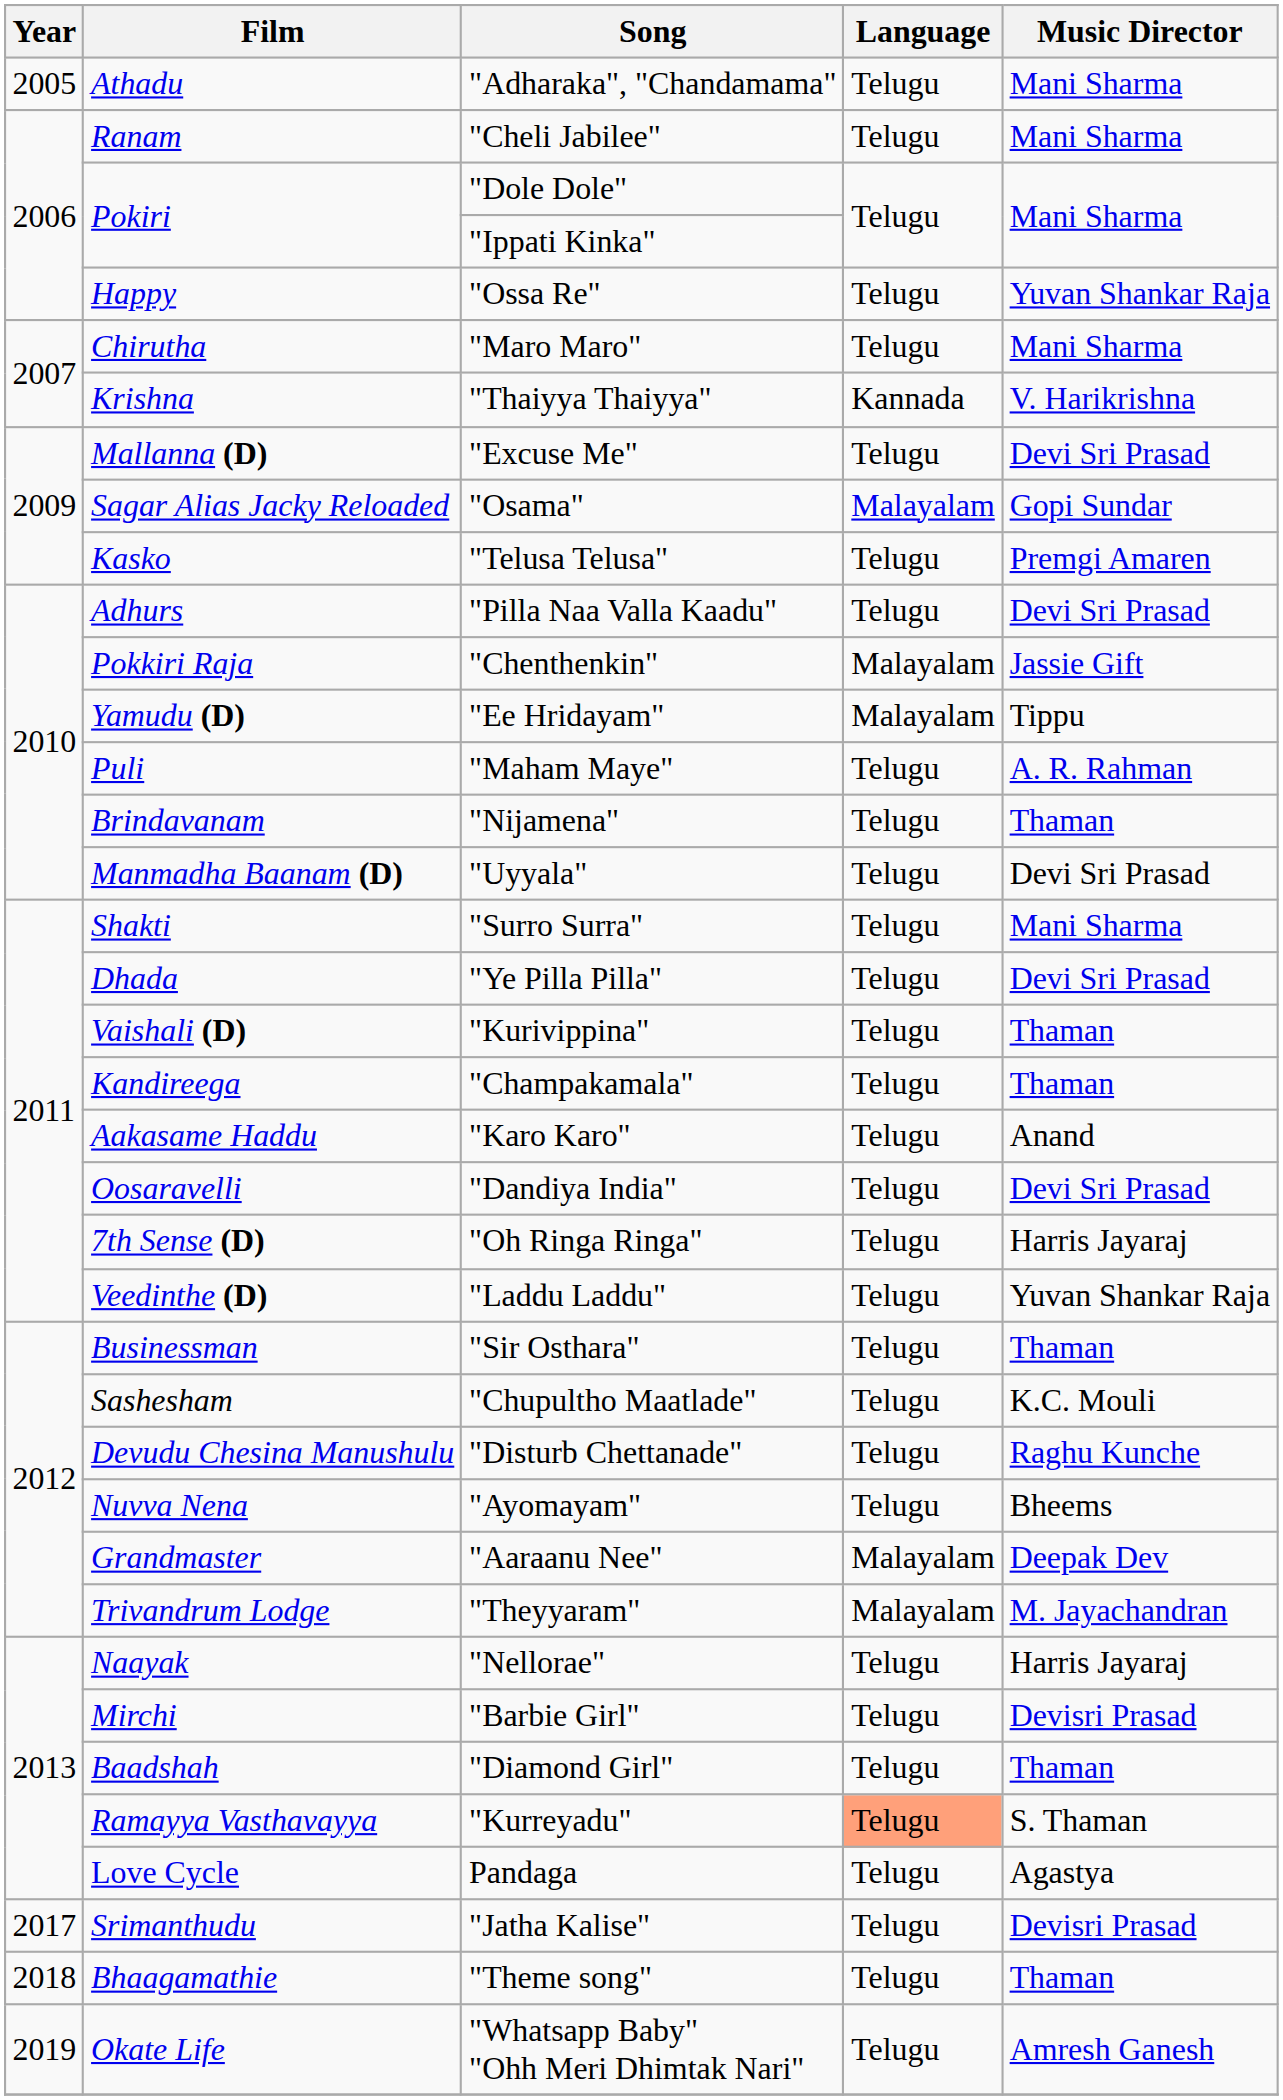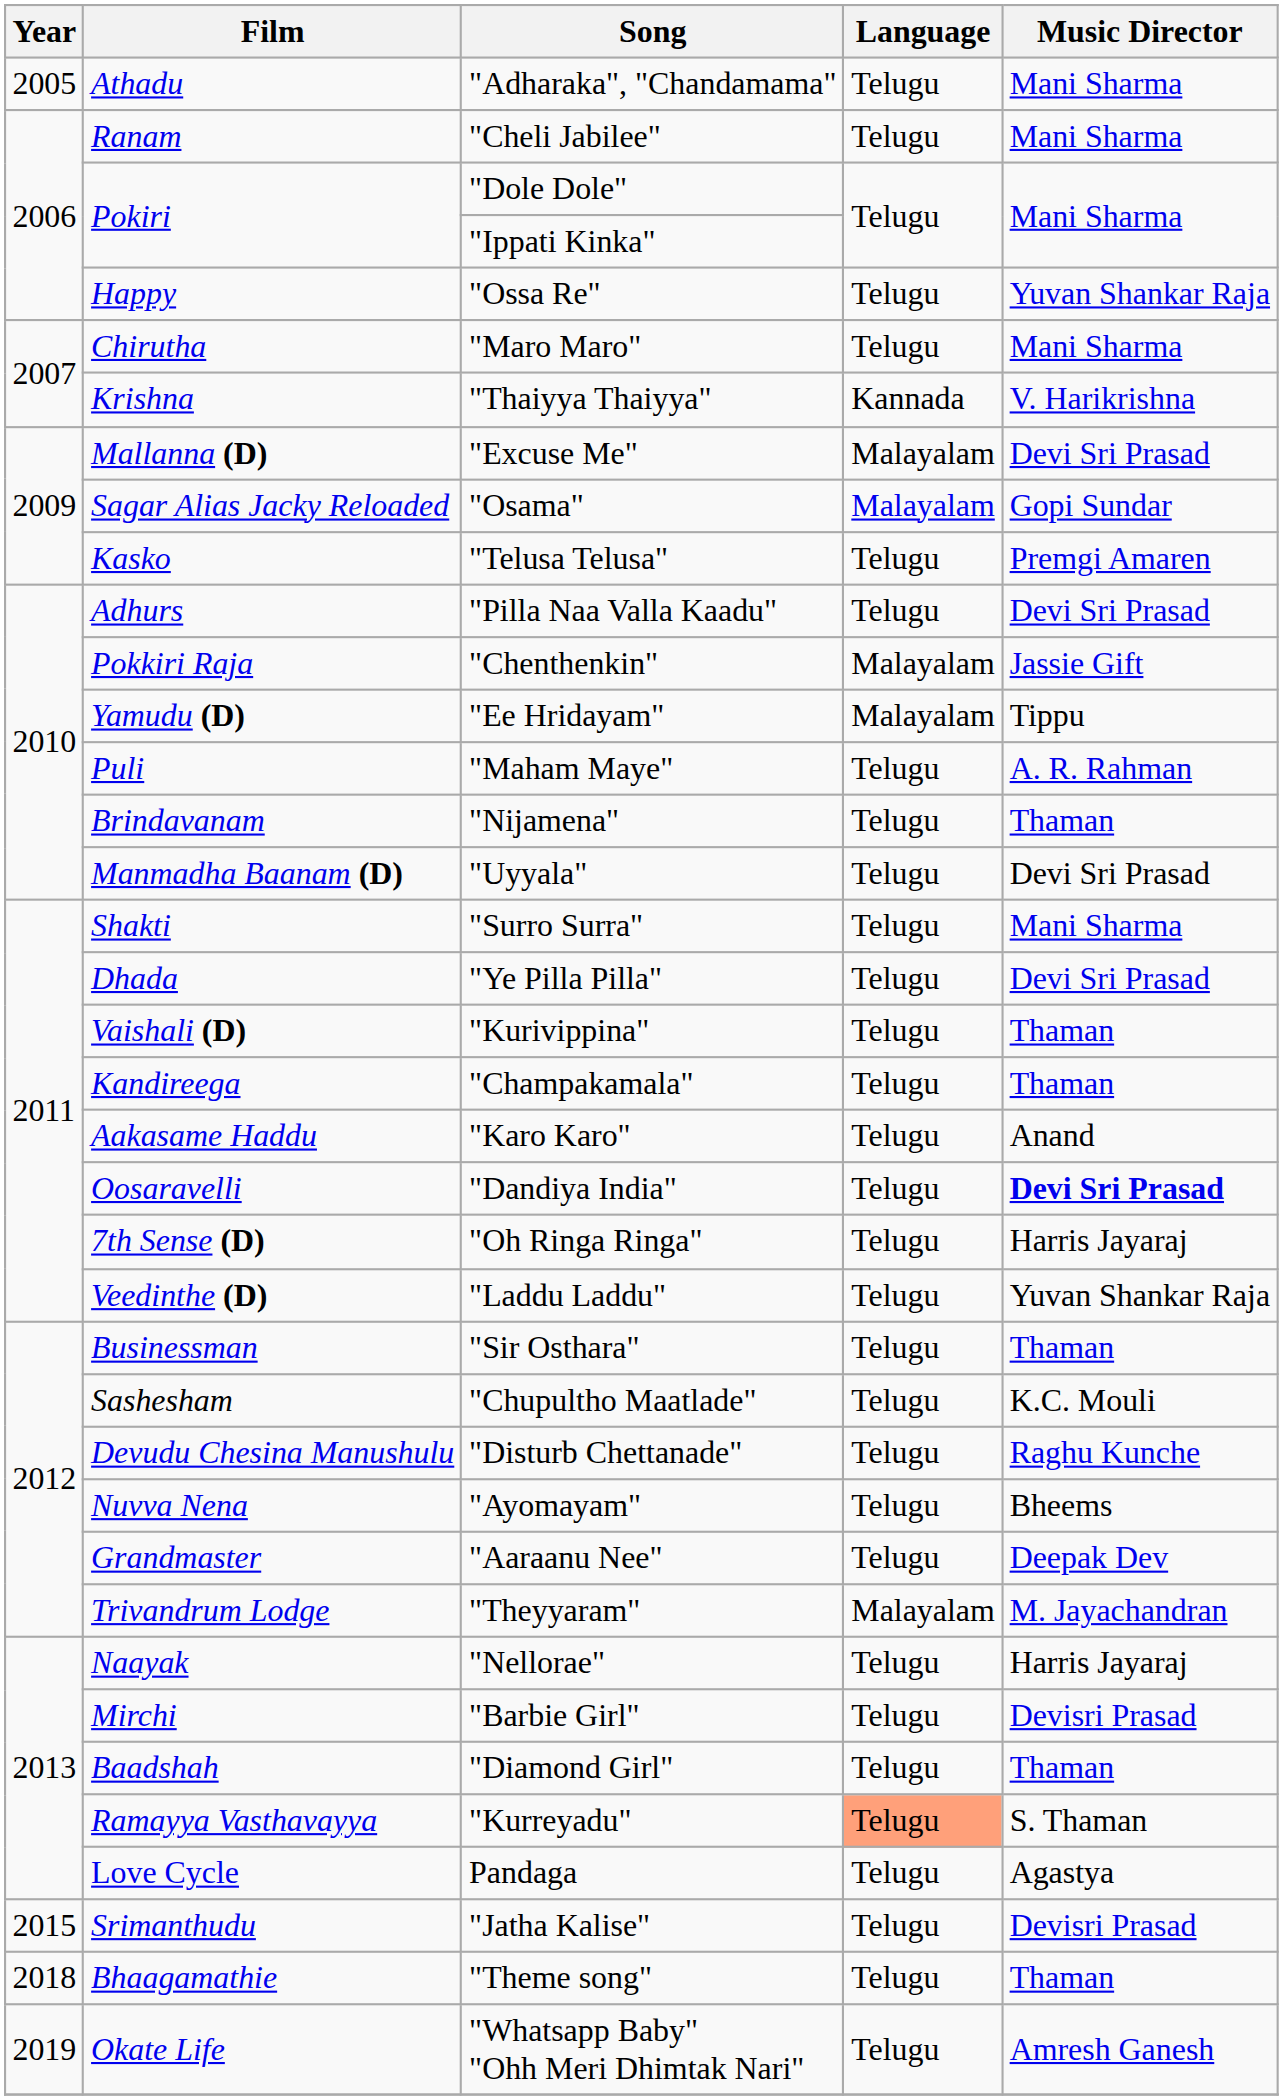 <table class="wikitable sortable" style="font-size: 95%;">
 <tr>
 <th>Year</th>
 <th>Film</th>
 <th>Song</th>
 <th>Language</th>
 <th>Music Director</th>
 </tr>
 <tr>
 <td rowspan="1">2005</td>
 <td><em><a href='#'>Athadu</a> </em></td>
 <td>"Adharaka", "Chandamama"</td>
 <td>Telugu</td>
 <td><a href='#'>Mani Sharma</a></td>
 </tr>
 <tr>
 <td rowspan="4">2006</td>
 <td><a href='#'><em>Ranam</em></a></td>
 <td>"Cheli Jabilee"</td>
 <td>Telugu</td>
 <td><a href='#'>Mani Sharma</a></td>
 </tr>
 <tr>
 <td rowspan="2"><a href='#'><em>Pokiri</em></a></td>
 <td>"Dole Dole"</td>
 <td rowspan="2">Telugu</td>
 <td rowspan="2"><a href='#'>Mani Sharma</a></td>
 </tr>
 <tr>
 <td>"Ippati Kinka"</td>
 </tr>
 <tr>
 <td><a href='#'><em>Happy</em></a></td>
 <td>"Ossa Re"</td>
 <td>Telugu</td>
 <td><a href='#'>Yuvan Shankar Raja</a></td>
 </tr>
 <tr>
 <td rowspan="2">2007</td>
 <td><em><a href='#'>Chirutha</a></em></td>
 <td>"Maro Maro"</td>
 <td>Telugu</td>
 <td><a href='#'>Mani Sharma</a></td>
 </tr>
 <tr>
 <td><em><a href='#'>Krishna</a> </em></td>
 <td>"Thaiyya Thaiyya"</td>
 <td>Kannada</td>
 <td><a href='#'>V. Harikrishna</a></td>
 </tr>
 <tr>
 <td rowspan="3">2009</td>
 <td><a href='#'><em>Mallanna</em></a> <strong>(D)</strong></td>
 <td>"Excuse Me"</td>
-<td>Telugu</td>
+<td>Malayalam</td>
 <td><a href='#'>Devi Sri Prasad</a></td>
 </tr>
 <tr>
 <td><em><a href='#'>Sagar Alias Jacky Reloaded</a></em></td>
 <td>"Osama"</td>
 <td><a href='#'>Malayalam</a></td>
 <td><a href='#'>Gopi Sundar</a></td>
 </tr>
 <tr>
 <td><em><a href='#'>Kasko</a></em></td>
 <td>"Telusa Telusa"</td>
 <td>Telugu</td>
 <td><a href='#'>Premgi Amaren</a></td>
 </tr>
 <tr>
 <td rowspan="6">2010</td>
 <td><em><a href='#'>Adhurs</a> </em></td>
 <td>"Pilla Naa Valla Kaadu"</td>
 <td>Telugu</td>
 <td><a href='#'>Devi Sri Prasad</a></td>
 </tr>
 <tr>
 <td><a href='#'><em>Pokkiri Raja</em></a></td>
 <td>"Chenthenkin"</td>
 <td>Malayalam</td>
 <td><a href='#'>Jassie Gift</a></td>
 </tr>
 <tr>
 <td><em><a href='#'>Yamudu</a></em> <strong>(D)</strong></td>
 <td>"Ee Hridayam"</td>
 <td>Malayalam</td>
 <td>Tippu</td>
 </tr>
 <tr>
 <td><a href='#'><em>Puli</em></a></td>
 <td>"Maham Maye"</td>
 <td>Telugu</td>
 <td><a href='#'>A. R. Rahman</a></td>
 </tr>
 <tr>
 <td><a href='#'><em>Brindavanam</em></a></td>
 <td>"Nijamena"</td>
 <td>Telugu</td>
 <td><a href='#'>Thaman</a></td>
 </tr>
 <tr>
 <td><em><a href='#'>Manmadha Baanam</a></em> <strong>(D)</strong></td>
 <td>"Uyyala"</td>
 <td>Telugu</td>
 <td>Devi Sri Prasad</td>
 </tr>
 <tr>
 <td rowspan="8">2011</td>
 <td><a href='#'><em>Shakti</em></a></td>
 <td>"Surro Surra"</td>
 <td>Telugu</td>
 <td><a href='#'>Mani Sharma</a></td>
 </tr>
 <tr>
 <td><em><a href='#'>Dhada</a></em></td>
 <td>"Ye Pilla Pilla"</td>
 <td>Telugu</td>
 <td><a href='#'>Devi Sri Prasad</a></td>
 </tr>
 <tr>
 <td><a href='#'><em>Vaishali</em></a> <strong>(D)</strong></td>
 <td>"Kurivippina"</td>
 <td>Telugu</td>
 <td><a href='#'>Thaman</a></td>
 </tr>
 <tr>
 <td><em><a href='#'>Kandireega</a></em></td>
 <td>"Champakamala"</td>
 <td>Telugu</td>
 <td><a href='#'>Thaman</a></td>
 </tr>
 <tr>
 <td><em><a href='#'>Aakasame Haddu</a></em></td>
 <td>"Karo Karo"</td>
 <td>Telugu</td>
 <td>Anand</td>
 </tr>
 <tr>
 <td><em><a href='#'>Oosaravelli</a></em></td>
 <td>"Dandiya India"</td>
 <td>Telugu</td>
-<td><a href='#'>Devi Sri Prasad</a></td>
+<td><strong><a href='#'>Devi Sri Prasad</a></strong></td>
 </tr>
 <tr>
 <td><em><a href='#'>7th Sense</a></em> <strong>(D)</strong></td>
 <td>"Oh Ringa Ringa"</td>
 <td>Telugu</td>
 <td>Harris Jayaraj</td>
 </tr>
 <tr>
 <td><em><a href='#'>Veedinthe</a></em> <strong>(D)</strong></td>
 <td>"Laddu Laddu"</td>
 <td>Telugu</td>
 <td>Yuvan Shankar Raja</td>
 </tr>
 <tr>
 <td rowspan="6">2012</td>
 <td><a href='#'><em>Businessman</em></a></td>
 <td>"Sir Osthara"</td>
 <td>Telugu</td>
 <td><a href='#'>Thaman</a></td>
 </tr>
 <tr>
 <td><em>Sashesham</em></td>
 <td>"Chupultho Maatlade"</td>
 <td>Telugu</td>
 <td>K.C. Mouli</td>
 </tr>
 <tr>
 <td><a href='#'><em>Devudu Chesina Manushulu</em></a></td>
 <td>"Disturb Chettanade"</td>
 <td>Telugu</td>
 <td><a href='#'>Raghu Kunche</a></td>
 </tr>
 <tr>
 <td><em><a href='#'>Nuvva Nena</a></em></td>
 <td>"Ayomayam"</td>
 <td>Telugu</td>
 <td>Bheems</td>
 </tr>
 <tr>
 <td><a href='#'><em>Grandmaster</em></a></td>
 <td>"Aaraanu Nee"</td>
-<td>Malayalam</td>
+<td>Telugu</td>
 <td><a href='#'>Deepak Dev</a></td>
 </tr>
 <tr>
 <td><em><a href='#'>Trivandrum Lodge</a></em></td>
 <td>"Theyyaram"</td>
 <td>Malayalam</td>
 <td><a href='#'>M. Jayachandran</a></td>
 </tr>
 <tr>
 <td rowspan="5">2013</td>
 <td><em><a href='#'>Naayak</a></em></td>
 <td>"Nellorae"</td>
 <td>Telugu</td>
 <td>Harris Jayaraj</td>
 </tr>
 <tr>
 <td><a href='#'><em>Mirchi</em></a></td>
 <td>"Barbie Girl"</td>
 <td>Telugu</td>
 <td><a href='#'>Devisri Prasad</a></td>
 </tr>
 <tr>
 <td><a href='#'><em>Baadshah</em></a></td>
 <td>"Diamond Girl"</td>
 <td>Telugu</td>
 <td><a href='#'>Thaman</a></td>
 </tr>
 <tr>
 <td><em><a href='#'>Ramayya Vasthavayya</a></em></td>
 <td>"Kurreyadu"</td>
 <td style="background: lightsalmon;">Telugu</td>
 <td>S. Thaman</td>
 </tr>
 <tr>
 <td><a href='#'>Love Cycle</a></td>
 <td>Pandaga</td>
 <td>Telugu</td>
 <td>Agastya</td>
 </tr>
 <tr>
-<td rowspan="1">2017</td>
+<td rowspan="1">2015</td>
 <td><em><a href='#'>Srimanthudu</a> </em></td>
 <td>"Jatha Kalise"</td>
 <td>Telugu</td>
 <td><a href='#'>Devisri Prasad</a></td>
 </tr>
 <tr>
 <td rowspan="1">2018</td>
 <td><em><a href='#'>Bhaagamathie</a> </em></td>
 <td>"Theme song"</td>
 <td>Telugu</td>
 <td><a href='#'>Thaman</a></td>
 </tr>
 <tr>
 <td>2019</td>
 <td><em><a href='#'>Okate Life</a></em></td>
 <td>"Whatsapp Baby"<br>	"Ohh Meri Dhimtak Nari"</td>
 <td>Telugu</td>
 <td><a href='#'>Amresh Ganesh</a></td>
 </tr>
 <tr>
 </tr>
 </table>
